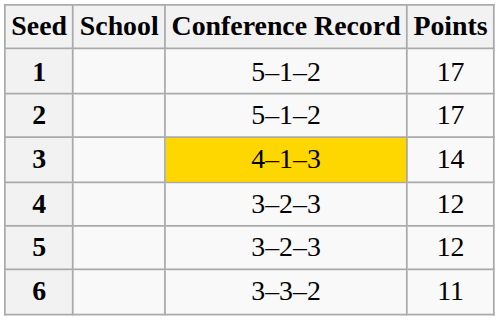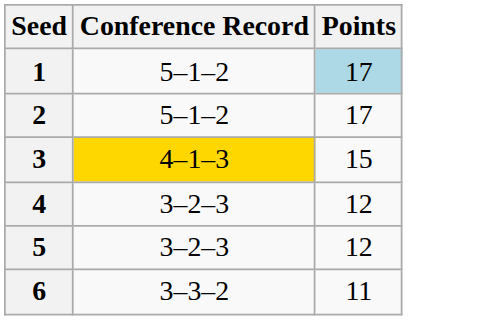 <table class="wikitable" style="text-align:center">
 <tr>
 <th>Seed</th>
-<th>School</th>
 <th>Conference Record</th>
 <th>Points</th>
 </tr>
 <tr>
 <th>1</th>
-<td></td>
 <td>5–1–2</td>
-<td>17</td>
+<td style="background: lightblue;">17</td>
 </tr>
 <tr>
 <th>2</th>
-<td></td>
 <td>5–1–2</td>
 <td>17</td>
 </tr>
 <tr>
 <th>3</th>
-<td></td>
 <td style="background: gold;">4–1–3</td>
-<td>14</td>
+<td>15</td>
 </tr>
 <tr>
 <th>4</th>
-<td></td>
 <td>3–2–3</td>
 <td>12</td>
 </tr>
 <tr>
 <th>5</th>
-<td></td>
 <td>3–2–3</td>
 <td>12</td>
 </tr>
 <tr>
 <th>6</th>
-<td></td>
 <td>3–3–2</td>
 <td>11</td>
 </tr>
 </table>
